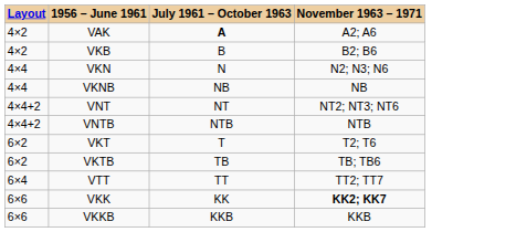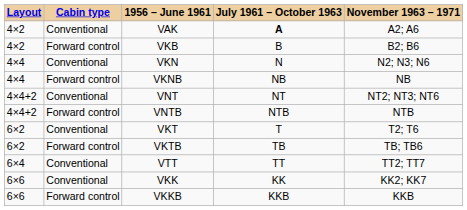 <table class="wikitable">
 <tr>
 <th align="center" style="background:#EECFA1"><a href='#'>Layout</a></th>
+<th style="background:#EECFA1"><a href='#'>Cabin type</a></th>
 <th style="background:#EECFA1">1956 – June 1961</th>
 <th style="background:#EECFA1">July 1961 – October 1963</th>
 <th style="background:#EECFA1">November 1963 – 1971</th>
 </tr>
 <tr>
 <td align="left">4×2</td>
+<td align="left">Conventional</td>
 <td align="center">VAK</td>
 <td align="center"><strong>A</strong></td>
 <td align="center">A2; A6</td>
 </tr>
 <tr>
 <td align="left">4×2</td>
+<td align="left">Forward control</td>
 <td align="center">VKB</td>
 <td align="center">B</td>
 <td align="center">B2; B6</td>
 </tr>
 <tr>
 <td align="left">4×4</td>
+<td align="left">Conventional</td>
 <td align="center">VKN</td>
 <td align="center">N</td>
 <td align="center">N2; N3; N6</td>
 </tr>
 <tr>
 <td align="left">4×4</td>
+<td align="left">Forward control</td>
 <td align="center">VKNB</td>
 <td align="center">NB</td>
 <td align="center">NB</td>
 </tr>
 <tr>
 <td align="left">4×4+2</td>
+<td align="left">Conventional</td>
 <td align="center">VNT</td>
 <td align="center">NT</td>
 <td align="center">NT2; NT3; NT6</td>
 </tr>
 <tr>
 <td align="left">4×4+2</td>
+<td align="left">Forward control</td>
 <td align="center">VNTB</td>
 <td align="center">NTB</td>
 <td align="center">NTB</td>
 </tr>
 <tr>
 <td align="left">6×2</td>
+<td align="left">Conventional</td>
 <td align="center">VKT</td>
 <td align="center">T</td>
 <td align="center">T2; T6</td>
 </tr>
 <tr>
 <td align="left">6×2</td>
+<td align="left">Forward control</td>
 <td align="center">VKTB</td>
 <td align="center">TB</td>
 <td align="center">TB; TB6</td>
 </tr>
 <tr>
 <td align="left">6×4</td>
+<td align="left">Conventional</td>
 <td align="center">VTT</td>
 <td align="center">TT</td>
 <td align="center">TT2; TT7</td>
 </tr>
 <tr>
 <td align="left">6×6</td>
+<td align="left">Conventional</td>
 <td align="center">VKK</td>
 <td align="center">KK</td>
-<td align="center"><strong>KK2; KK7</strong></td>
+<td align="center">KK2; KK7</td>
 </tr>
 <tr>
 <td align="left">6×6</td>
+<td align="left">Forward control</td>
 <td align="center">VKKB</td>
 <td align="center">KKB</td>
 <td align="center">KKB</td>
 </tr>
 </table>
